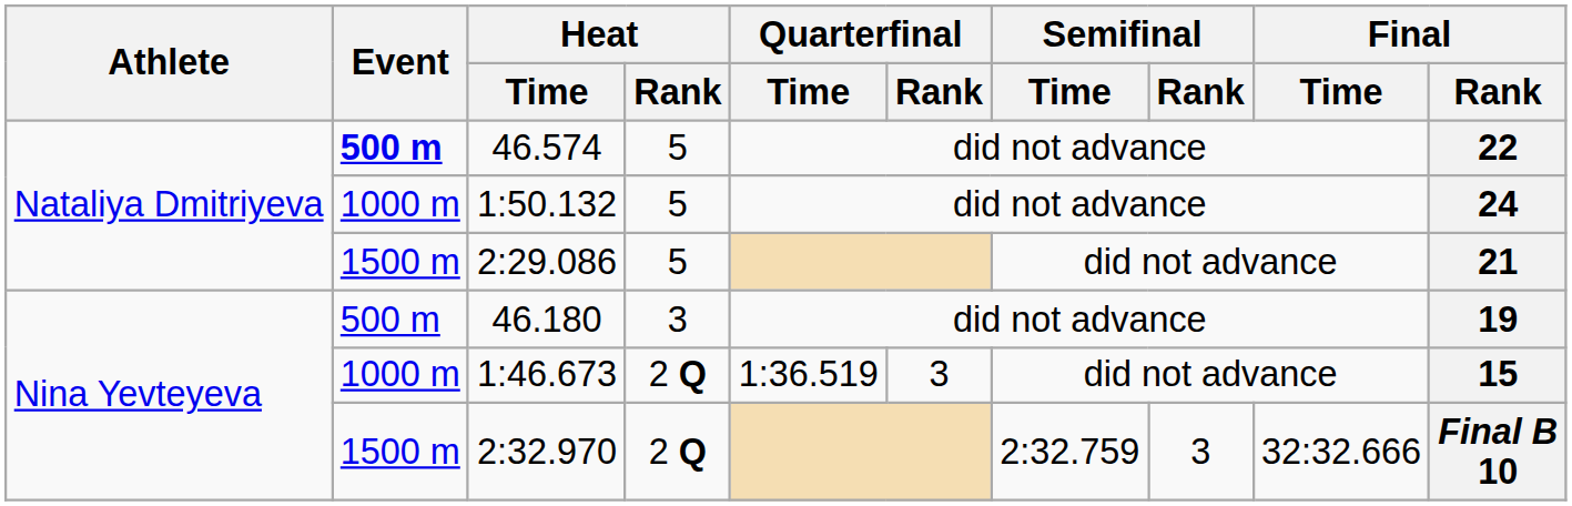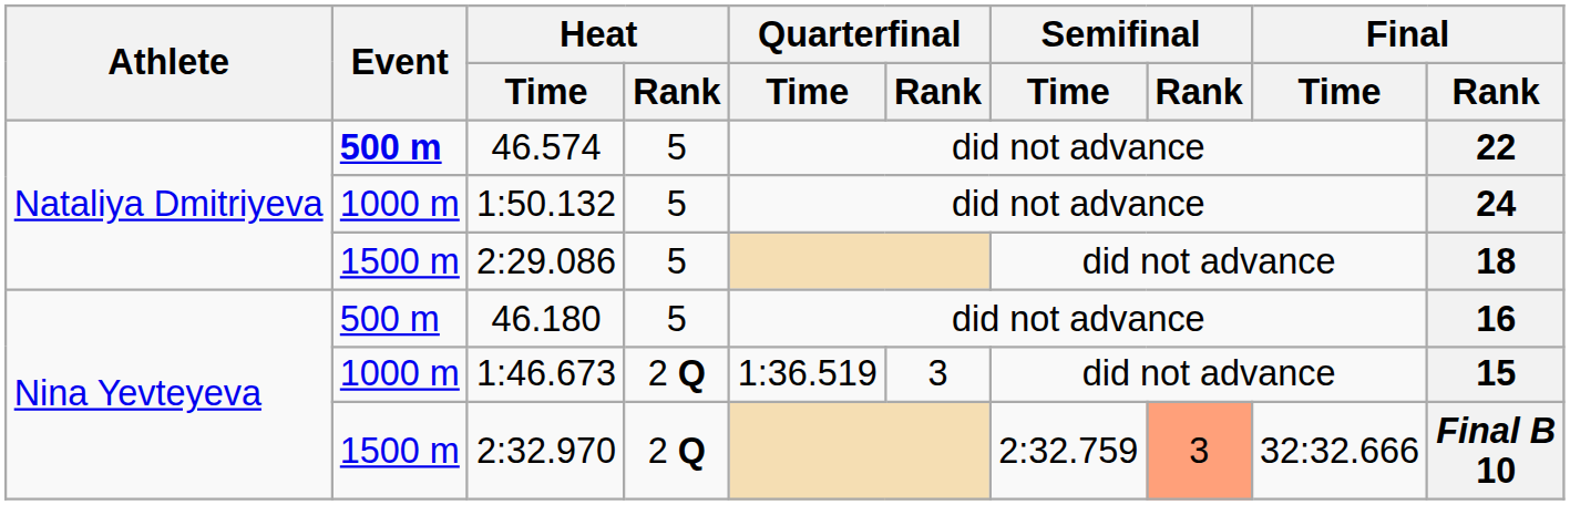 <table class="wikitable" style="font-size:90%">
 <tr>
 <th rowspan="2">Athlete</th>
 <th rowspan="2">Event</th>
 <th colspan="2">Heat</th>
 <th colspan="2">Quarterfinal</th>
 <th colspan="2">Semifinal</th>
 <th colspan="2">Final</th>
 </tr>
 <tr>
 <th>Time</th>
 <th>Rank</th>
 <th>Time</th>
 <th>Rank</th>
 <th>Time</th>
 <th>Rank</th>
 <th>Time</th>
 <th>Rank</th>
 </tr>
 <tr>
 <td rowspan=3><a href='#'>Nataliya Dmitriyeva</a></td>
 <td><strong><a href='#'>500 m</a></strong></td>
 <td align="center">46.574</td>
 <td align="center">5</td>
 <td colspan=5 align="center">did not advance</td>
 <th align="center">22</th>
 </tr>
 <tr>
 <td><a href='#'>1000 m</a></td>
 <td align="center">1:50.132</td>
 <td align="center">5</td>
 <td colspan=5 align="center">did not advance</td>
 <th align="center">24</th>
 </tr>
 <tr>
 <td><a href='#'>1500 m</a></td>
 <td align="center">2:29.086</td>
 <td align="center">5</td>
 <td colspan=2 align="center" bgcolor="wheat"></td>
 <td colspan=3 align="center">did not advance</td>
-<th align="center">21</th>
+<th align="center">18</th>
 </tr>
 <tr>
 <td rowspan=3><a href='#'>Nina Yevteyeva</a></td>
 <td><a href='#'>500 m</a></td>
 <td align="center">46.180</td>
-<td align="center">3</td>
+<td align="center">5</td>
 <td colspan=5 align="center">did not advance</td>
-<th align="center">19</th>
+<th align="center">16</th>
 </tr>
 <tr>
 <td><a href='#'>1000 m</a></td>
 <td align="center">1:46.673</td>
 <td align="center">2 <strong>Q</strong></td>
 <td align="center">1:36.519</td>
 <td align="center">3</td>
 <td colspan=3 align="center">did not advance</td>
 <th align="center">15</th>
 </tr>
 <tr>
 <td><a href='#'>1500 m</a></td>
 <td align="center">2:32.970</td>
 <td align="center">2 <strong>Q</strong></td>
 <td colspan=2 align="center" bgcolor="wheat"></td>
 <td align="center">2:32.759</td>
-<td align="center">3</td>
+<td align="center" style="background: lightsalmon;">3</td>
 <td align="center">32:32.666</td>
 <th align="center"><em>Final B</em><br>10</th>
 </tr>
 </table>
